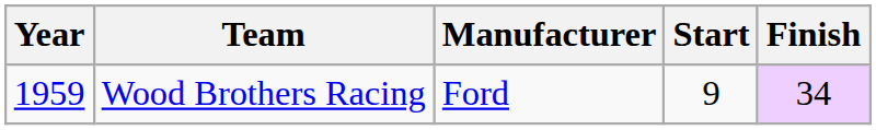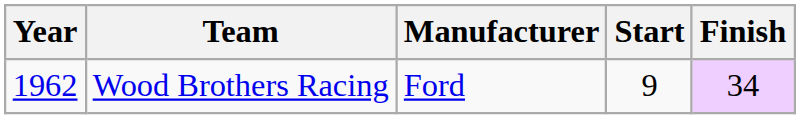 <table class="wikitable" style="font-size: 90%;">
 <tr>
 <th>Year</th>
 <th>Team</th>
 <th>Manufacturer</th>
 <th>Start</th>
 <th>Finish</th>
 </tr>
 <tr>
-<td><a href='#'>1959</a></td>
+<td><a href='#'>1962</a></td>
 <td><a href='#'>Wood Brothers Racing</a></td>
 <td><a href='#'>Ford</a></td>
 <td align=center>9</td>
 <td align=center style="background:#EFCFFF;">34</td>
 </tr>
 </table>
